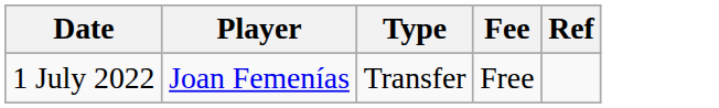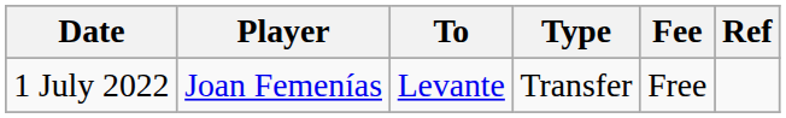 <table class="wikitable">
 <tr>
 <th>Date</th>
 <th>Player</th>
+<th>To</th>
 <th>Type</th>
 <th>Fee</th>
 <th>Ref</th>
 </tr>
 <tr>
 <td>1 July 2022</td>
 <td> <a href='#'>Joan Femenías</a></td>
+<td><a href='#'>Levante</a></td>
 <td align=center>Transfer</td>
 <td align=center>Free</td>
 <td align=center></td>
 </tr>
 </table>
